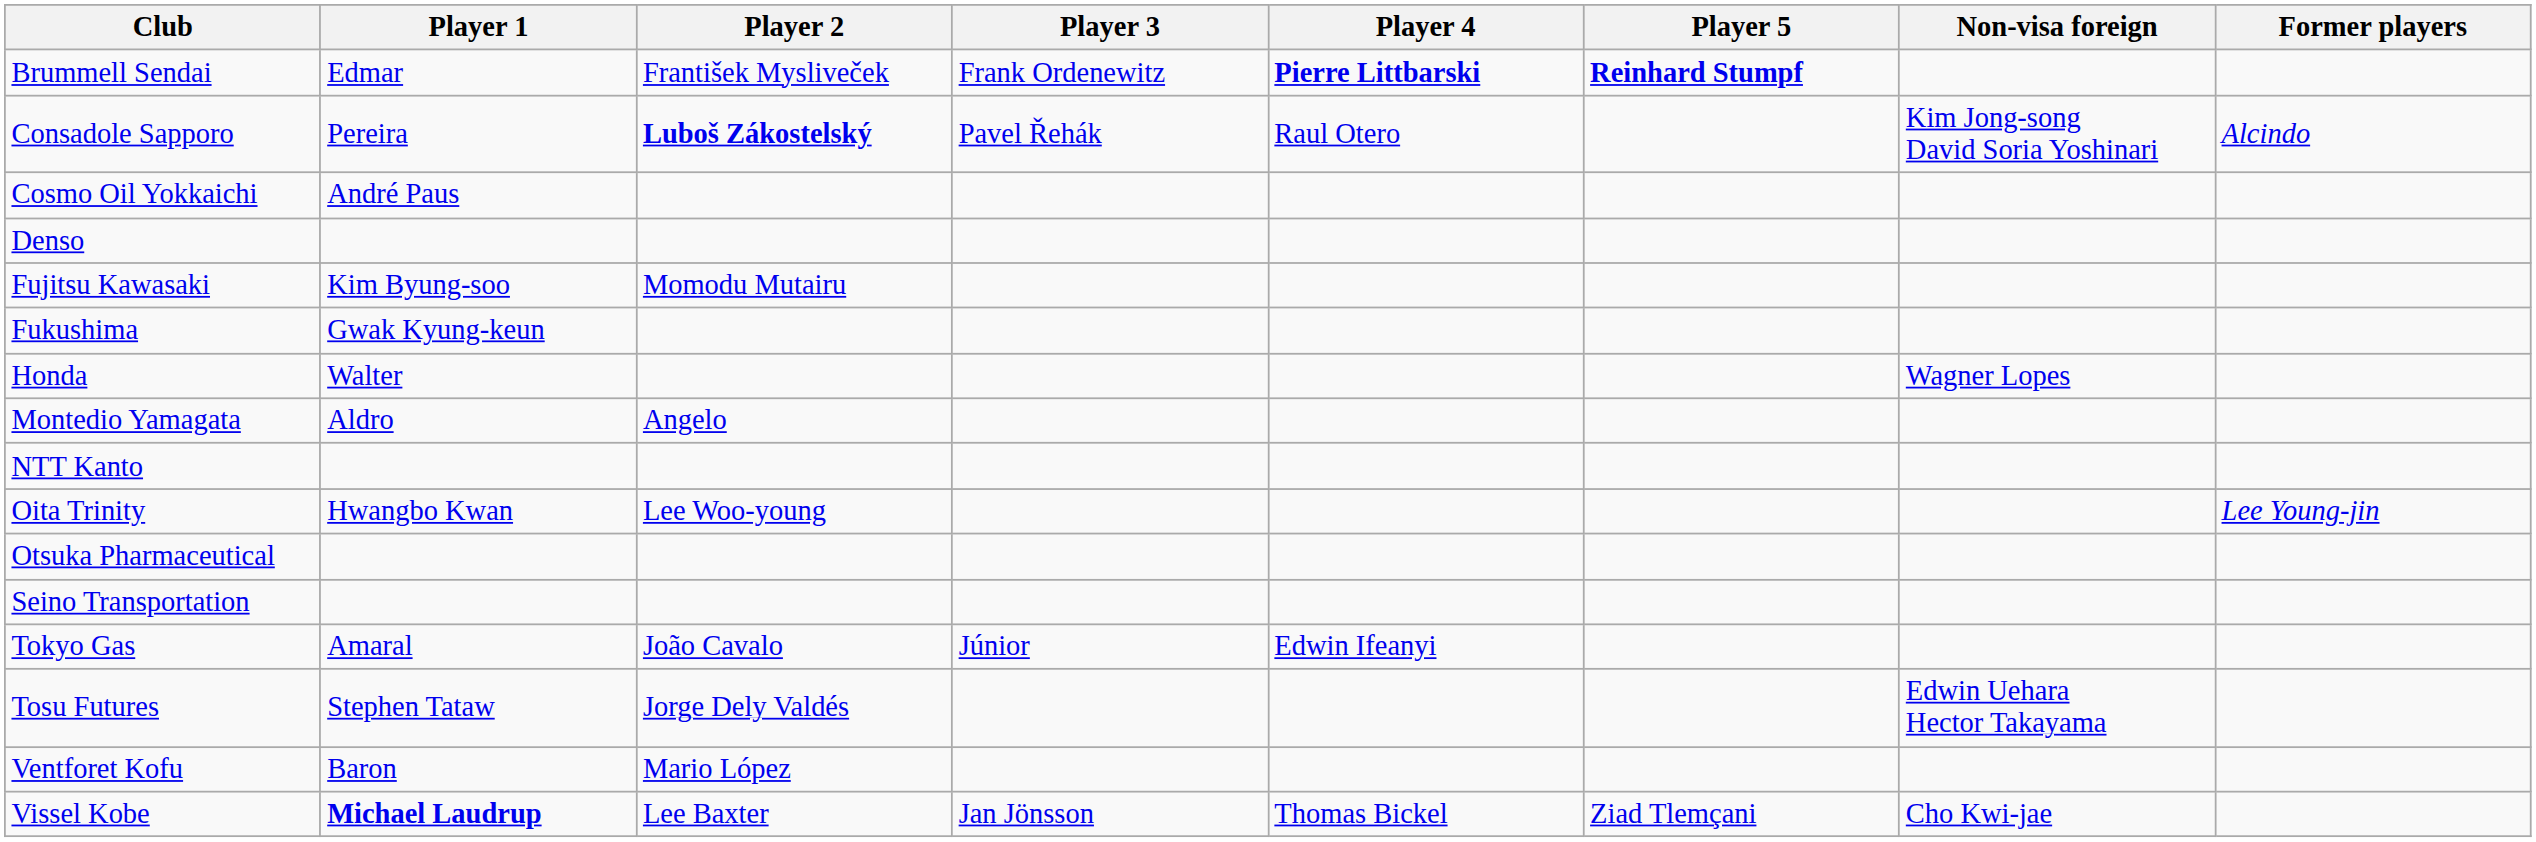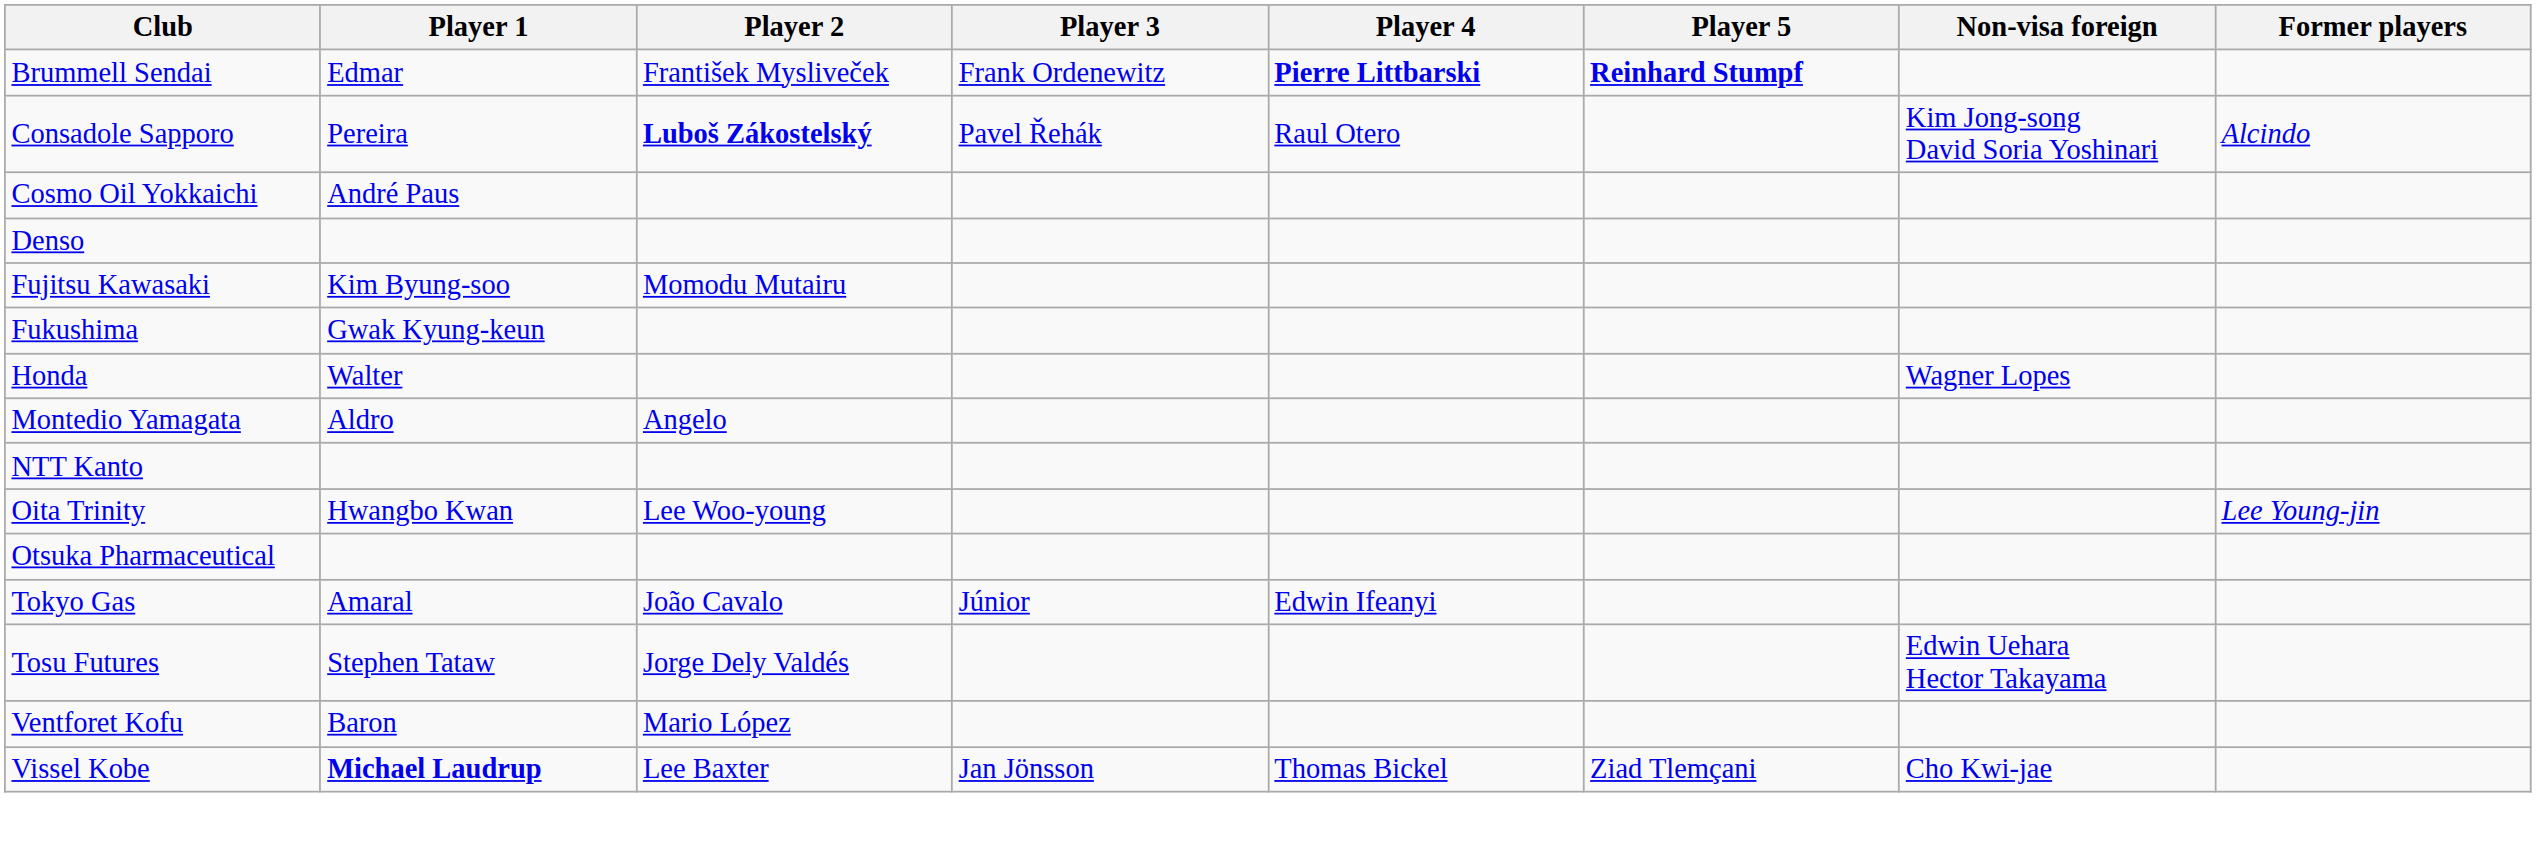 <table class="wikitable">
 <tr>
 <th width="170">Club</th>
 <th width="170">Player 1</th>
 <th width="170">Player 2</th>
 <th width="170">Player 3</th>
 <th width="170">Player 4</th>
 <th width="170">Player 5</th>
 <th width="170">Non-visa foreign</th>
 <th width="170">Former players</th>
 </tr>
 <tr>
 <td><a href='#'>Brummell Sendai</a></td>
 <td> <a href='#'>Edmar</a></td>
 <td> <a href='#'>František Mysliveček</a></td>
 <td> <a href='#'>Frank Ordenewitz</a></td>
 <td> <strong><a href='#'>Pierre Littbarski</a></strong></td>
 <td> <strong><a href='#'>Reinhard Stumpf</a></strong></td>
 <td></td>
 <td></td>
 </tr>
 <tr>
 <td><a href='#'>Consadole Sapporo</a></td>
 <td> <a href='#'>Pereira</a></td>
 <td> <strong><a href='#'>Luboš Zákostelský</a></strong></td>
 <td> <a href='#'>Pavel Řehák</a></td>
 <td> <a href='#'>Raul Otero</a></td>
 <td></td>
 <td> <a href='#'>Kim Jong-song</a><br> <a href='#'>David Soria Yoshinari</a></td>
 <td> <em><a href='#'>Alcindo</a></em></td>
 </tr>
 <tr>
 <td><a href='#'>Cosmo Oil Yokkaichi</a></td>
 <td> <a href='#'>André Paus</a></td>
 <td></td>
 <td></td>
 <td></td>
 <td></td>
 <td></td>
 <td></td>
 </tr>
 <tr>
 <td><a href='#'>Denso</a></td>
 <td></td>
 <td></td>
 <td></td>
 <td></td>
 <td></td>
 <td></td>
 <td></td>
 </tr>
 <tr>
 <td><a href='#'>Fujitsu Kawasaki</a></td>
 <td> <a href='#'>Kim Byung-soo</a></td>
 <td> <a href='#'>Momodu Mutairu</a></td>
 <td></td>
 <td></td>
 <td></td>
 <td></td>
 <td></td>
 </tr>
 <tr>
 <td><a href='#'>Fukushima</a></td>
 <td> <a href='#'>Gwak Kyung-keun</a></td>
 <td></td>
 <td></td>
 <td></td>
 <td></td>
 <td></td>
 <td></td>
 </tr>
 <tr>
 <td><a href='#'>Honda</a></td>
 <td> <a href='#'>Walter</a></td>
 <td></td>
 <td></td>
 <td></td>
 <td></td>
 <td> <a href='#'>Wagner Lopes</a></td>
 <td></td>
 </tr>
 <tr>
 <td><a href='#'>Montedio Yamagata</a></td>
 <td> <a href='#'>Aldro</a></td>
 <td> <a href='#'>Angelo</a></td>
 <td></td>
 <td></td>
 <td></td>
 <td></td>
 <td></td>
 </tr>
 <tr>
 <td><a href='#'>NTT Kanto</a></td>
 <td></td>
 <td></td>
 <td></td>
 <td></td>
 <td></td>
 <td></td>
 <td></td>
 </tr>
 <tr>
 <td><a href='#'>Oita Trinity</a></td>
 <td> <a href='#'>Hwangbo Kwan</a></td>
 <td> <a href='#'>Lee Woo-young</a></td>
 <td></td>
 <td></td>
 <td></td>
 <td></td>
 <td> <em><a href='#'>Lee Young-jin</a></em></td>
 </tr>
 <tr>
 <td><a href='#'>Otsuka Pharmaceutical</a></td>
 <td></td>
 <td></td>
 <td></td>
 <td></td>
 <td></td>
 <td></td>
 <td></td>
 </tr>
 <tr>
-<td><a href='#'>Seino Transportation</a></td>
-<td></td>
-<td></td>
-<td></td>
-<td></td>
-<td></td>
-<td></td>
-<td></td>
-</tr>
-<tr>
 <td><a href='#'>Tokyo Gas</a></td>
 <td> <a href='#'>Amaral</a></td>
 <td> <a href='#'>João Cavalo</a></td>
 <td> <a href='#'>Júnior</a></td>
 <td> <a href='#'>Edwin Ifeanyi</a></td>
 <td></td>
 <td></td>
 <td></td>
 </tr>
 <tr>
 <td><a href='#'>Tosu Futures</a></td>
 <td> <a href='#'>Stephen Tataw</a></td>
 <td> <a href='#'>Jorge Dely Valdés</a></td>
 <td></td>
 <td></td>
 <td></td>
 <td> <a href='#'>Edwin Uehara</a><br> <a href='#'>Hector Takayama</a></td>
 <td></td>
 </tr>
 <tr>
 <td><a href='#'>Ventforet Kofu</a></td>
 <td> <a href='#'>Baron</a></td>
 <td> <a href='#'>Mario López</a></td>
 <td></td>
 <td></td>
 <td></td>
 <td></td>
 <td></td>
 </tr>
 <tr>
 <td><a href='#'>Vissel Kobe</a></td>
 <td> <strong><a href='#'>Michael Laudrup</a></strong></td>
 <td> <a href='#'>Lee Baxter</a></td>
 <td> <a href='#'>Jan Jönsson</a></td>
 <td> <a href='#'>Thomas Bickel</a></td>
 <td> <a href='#'>Ziad Tlemçani</a></td>
 <td> <a href='#'>Cho Kwi-jae</a></td>
 <td></td>
 </tr>
 </table>
